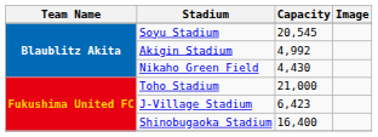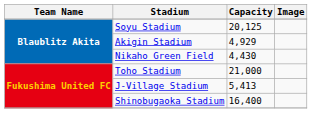 <table class="wikitable">
 <tr>
 <th>Team Name</th>
 <th>Stadium</th>
 <th>Capacity</th>
 <th>Image</th>
 </tr>
 <tr>
 </tr>
 <tr>
 <th rowspan="3"style="color:white; background:#006AB6;">Blaublitz Akita</th>
 <td><a href='#'>Soyu Stadium</a></td>
-<td>20,545</td>
+<td>20,125</td>
 <td></td>
 </tr>
 <tr>
 <td><a href='#'>Akigin Stadium</a></td>
-<td>4,992</td>
+<td>4,929</td>
 <td></td>
 </tr>
 <tr>
 <td><a href='#'>Nikaho Green Field</a></td>
 <td>4,430</td>
 <td></td>
 </tr>
 <tr>
 <th rowspan="3"style="color:#FDD000; background:#E60012;">Fukushima United FC</th>
 <td><a href='#'>Toho Stadium</a></td>
 <td>21,000</td>
 <td></td>
 </tr>
 <tr>
 <td><a href='#'>J-Village Stadium</a></td>
-<td>6,423</td>
+<td>5,413</td>
 <td></td>
 </tr>
 <tr>
 <td><a href='#'>Shinobugaoka Stadium</a></td>
 <td>16,400</td>
 <td></td>
 </tr>
 <tr>
 </tr>
 </table>
